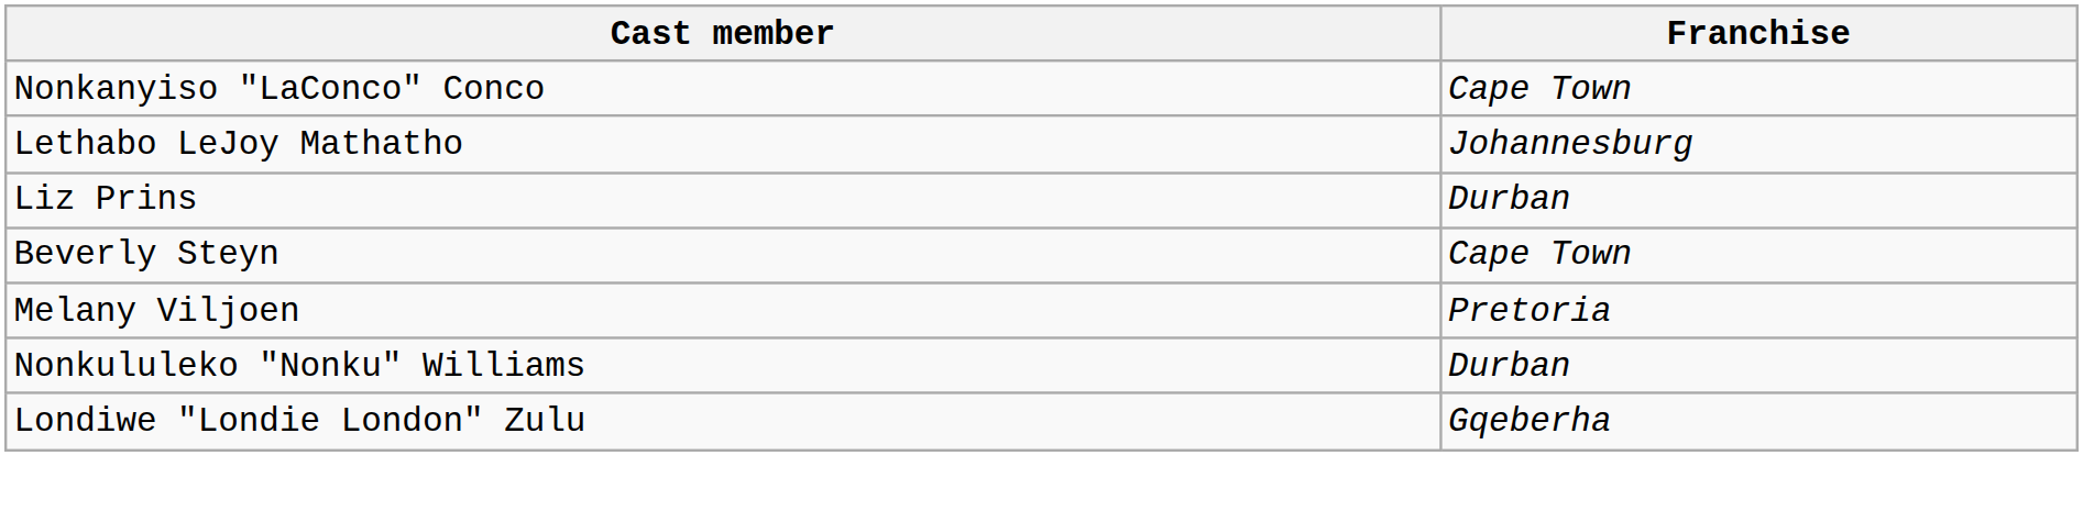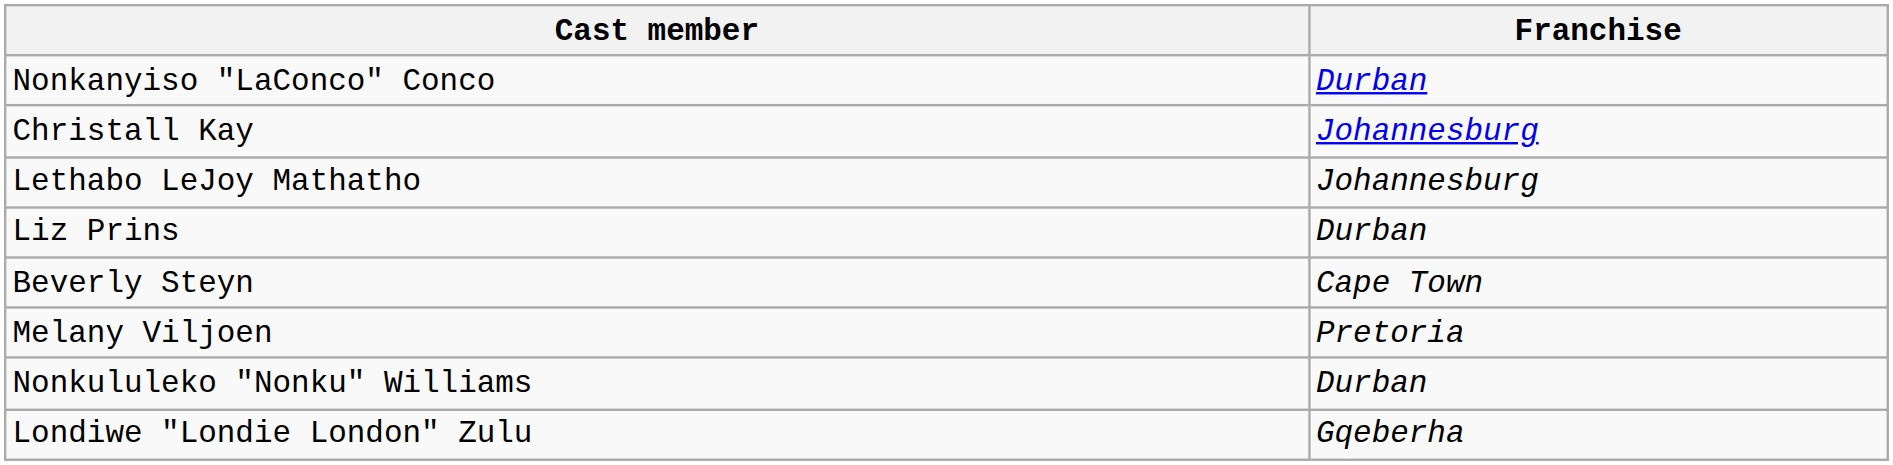 <table class="wikitable plainrowheaders" width="50%">
 <tr>
 <th>Cast member</th>
 <th>Franchise</th>
 </tr>
 <tr>
 <td nowrap>Nonkanyiso "LaConco" Conco</td>
-<td><em>Cape Town</em></td>
+<td><em><a href='#'>Durban</a></em></td>
+</tr>
+<tr>
+<td>Christall Kay</td>
+<td><em><a href='#'>Johannesburg</a></em></td>
 </tr>
 <tr>
 <td>Lethabo LeJoy Mathatho</td>
 <td><em>Johannesburg</em></td>
 </tr>
 <tr>
 <td>Liz Prins</td>
 <td><em>Durban</em></td>
 </tr>
 <tr>
 <td>Beverly Steyn</td>
 <td><em>Cape Town</em></td>
 </tr>
 <tr>
 <td>Melany Viljoen</td>
 <td><em>Pretoria</em></td>
 </tr>
 <tr>
 <td nowrap>Nonkululeko "Nonku" Williams</td>
 <td><em>Durban</em></td>
 </tr>
 <tr>
 <td nowrap>Londiwe "Londie London" Zulu</td>
 <td><em>Gqeberha</em></td>
 </tr>
 </table>
